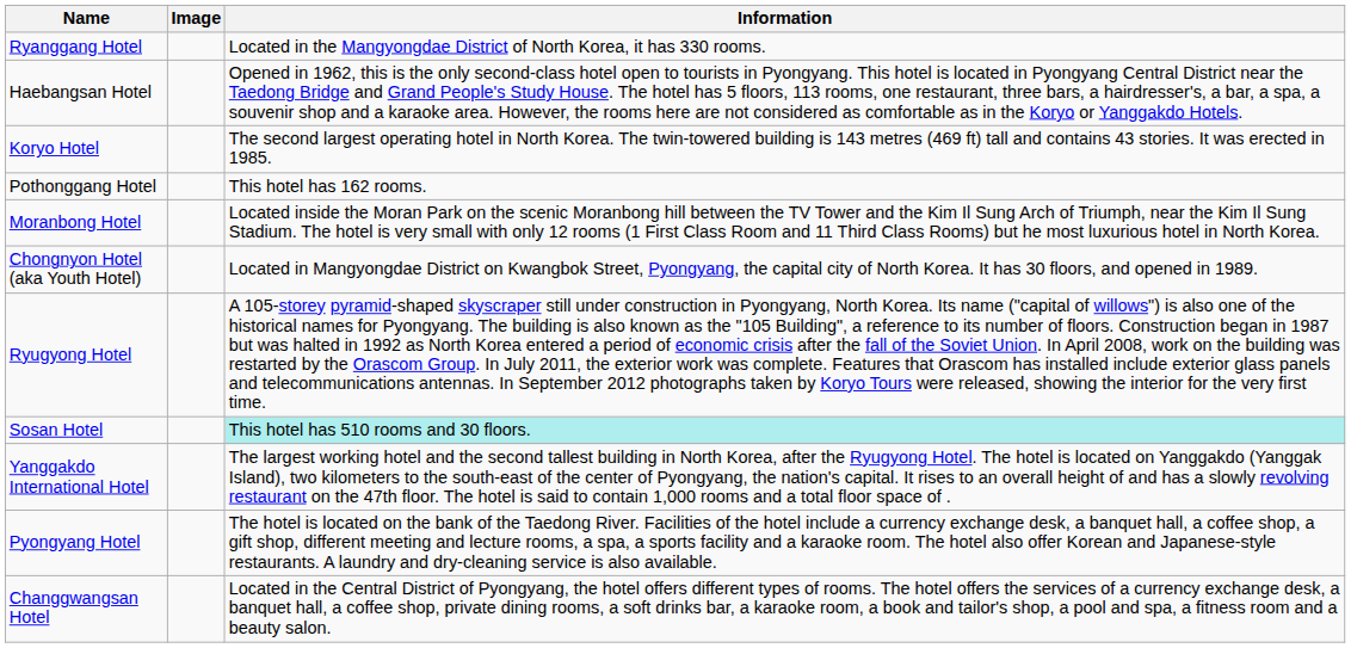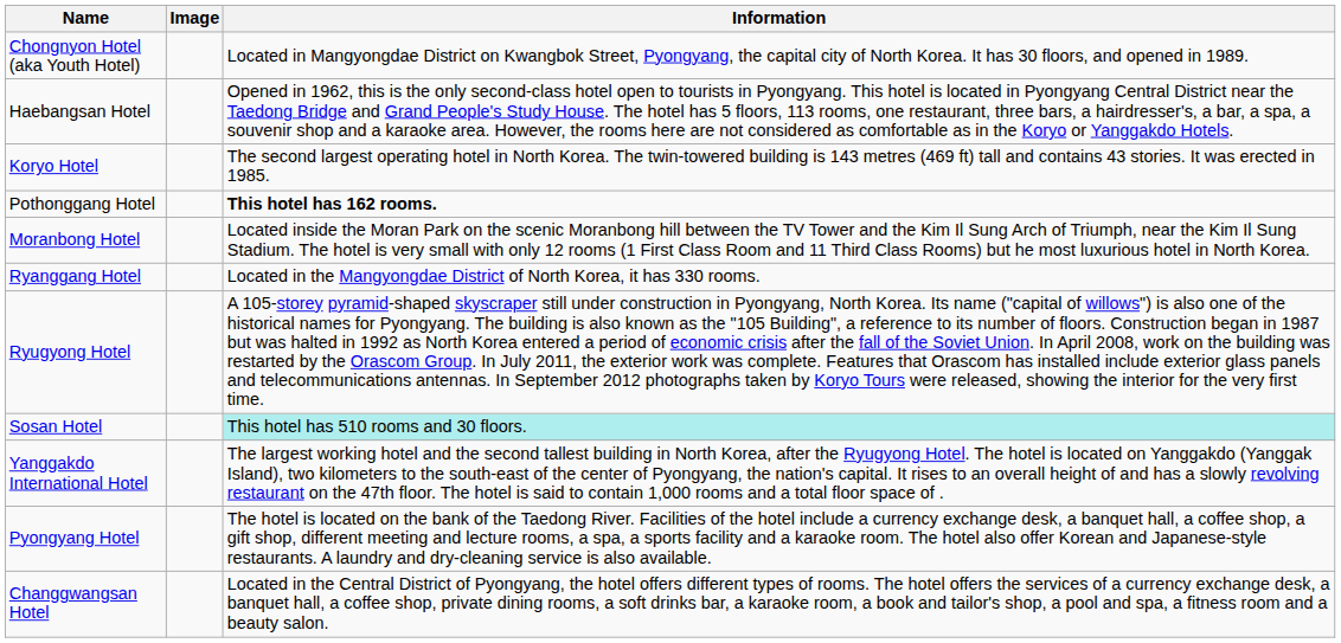 <table class="wikitable sortable" width="auto">
 <tr>
 <th>Name</th>
 <th class="unsortable">Image</th>
 <th>Information</th>
 </tr>
 <tr>
-<td><a href='#'>Ryanggang Hotel</a></td>
+<td><a href='#'>Chongnyon Hotel</a> (aka Youth Hotel)</td>
 <td></td>
-<td>Located in the <a href='#'>Mangyongdae District</a> of North Korea, it has 330 rooms.</td>
+<td>Located in Mangyongdae District on Kwangbok Street, <a href='#'>Pyongyang</a>, the capital city of North Korea. It has 30 floors, and opened in 1989. </td>
 </tr>
 <tr>
 <td>Haebangsan Hotel</td>
 <td></td>
 <td>Opened in 1962, this is the only second-class hotel open to tourists in Pyongyang. This hotel is located in Pyongyang Central District near the <a href='#'>Taedong Bridge</a> and <a href='#'>Grand People's Study House</a>. The hotel has 5 floors, 113 rooms, one restaurant, three bars, a hairdresser's, a bar, a spa, a souvenir shop and a karaoke area. However, the rooms here are not considered as comfortable as in the <a href='#'>Koryo</a> or <a href='#'>Yanggakdo Hotels</a>.</td>
 </tr>
 <tr>
 <td><a href='#'>Koryo Hotel</a></td>
 <td></td>
 <td>The second largest operating hotel in North Korea. The twin-towered building is 143 metres (469 ft) tall and contains 43 stories. It was erected in 1985.</td>
 </tr>
 <tr>
 <td>Pothonggang Hotel</td>
 <td></td>
-<td>This hotel has 162 rooms.</td>
+<td><strong>This hotel has 162 rooms.</strong></td>
 </tr>
 <tr>
 <td><a href='#'>Moranbong Hotel</a></td>
 <td></td>
 <td>Located inside the Moran Park on the scenic Moranbong hill between the TV Tower and the Kim Il Sung Arch of Triumph, near the Kim Il Sung Stadium. The hotel is very small with only 12 rooms (1 First Class Room and 11 Third Class Rooms) but he most luxurious hotel in North Korea.</td>
 </tr>
 <tr>
-<td><a href='#'>Chongnyon Hotel</a> (aka Youth Hotel)</td>
+<td><a href='#'>Ryanggang Hotel</a></td>
 <td></td>
-<td>Located in Mangyongdae District on Kwangbok Street, <a href='#'>Pyongyang</a>, the capital city of North Korea. It has 30 floors, and opened in 1989. </td>
+<td>Located in the <a href='#'>Mangyongdae District</a> of North Korea, it has 330 rooms.</td>
 </tr>
 <tr>
 <td><a href='#'>Ryugyong Hotel</a></td>
 <td></td>
 <td>A 105-<a href='#'>storey</a> <a href='#'>pyramid</a>-shaped <a href='#'>skyscraper</a> still under construction in Pyongyang, North Korea. Its name ("capital of <a href='#'>willows</a>") is also one of the historical names for Pyongyang. The building is also known as the "105 Building", a reference to its number of floors. Construction began in 1987 but was halted in 1992 as North Korea entered a period of <a href='#'>economic crisis</a> after the <a href='#'>fall of the Soviet Union</a>. In April 2008, work on the building was restarted by the <a href='#'>Orascom Group</a>. In July 2011, the exterior work was complete.  Features that Orascom has installed include exterior glass panels and telecommunications antennas. In September 2012 photographs taken by <a href='#'>Koryo Tours</a> were released, showing the interior for the very first time.</td>
 </tr>
 <tr>
 <td><a href='#'>Sosan Hotel</a></td>
 <td></td>
 <td style="background: paleturquoise;">This hotel has 510 rooms and 30 floors.</td>
 </tr>
 <tr>
 <td><a href='#'>Yanggakdo International Hotel</a></td>
 <td></td>
 <td>The largest working hotel and the second tallest building in North Korea, after the <a href='#'>Ryugyong Hotel</a>.  The hotel is located on Yanggakdo (Yanggak Island), two kilometers to the south-east of the center of Pyongyang, the nation's capital.  It rises to an overall height of  and has a slowly <a href='#'>revolving restaurant</a> on the 47th floor.  The hotel is said to contain 1,000 rooms and a total floor space of .</td>
 </tr>
 <tr>
 <td><a href='#'>Pyongyang Hotel</a></td>
 <td></td>
 <td>The hotel is located on the bank of the Taedong River. Facilities of the hotel include a currency exchange desk, a banquet hall, a coffee shop, a gift shop, different meeting and lecture rooms, a spa, a sports facility and a karaoke room. The hotel also offer Korean and Japanese-style restaurants. A laundry and dry-cleaning service is also available.</td>
 </tr>
 <tr>
 <td><a href='#'>Changgwangsan Hotel</a></td>
 <td></td>
 <td>Located in the Central District of Pyongyang, the hotel offers different types of rooms. The hotel offers the services of a currency exchange desk, a banquet hall, a coffee shop, private dining rooms, a soft drinks bar, a karaoke room, a book and tailor's shop, a pool and spa, a fitness room and a beauty salon.</td>
 </tr>
 </table>
